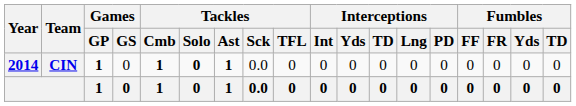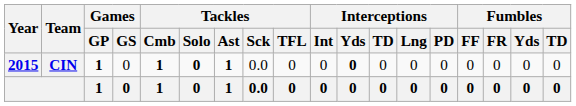 <table class="wikitable" style="text-align:center">
 <tr>
 <th rowspan="2">Year</th>
 <th rowspan="2">Team</th>
 <th colspan="2">Games</th>
 <th colspan="5">Tackles</th>
 <th colspan="5">Interceptions</th>
 <th colspan="4">Fumbles</th>
 </tr>
 <tr>
 <th>GP</th>
 <th>GS</th>
 <th>Cmb</th>
 <th>Solo</th>
 <th>Ast</th>
 <th>Sck</th>
 <th>TFL</th>
 <th>Int</th>
 <th>Yds</th>
 <th>TD</th>
 <th>Lng</th>
 <th>PD</th>
 <th>FF</th>
 <th>FR</th>
 <th>Yds</th>
 <th>TD</th>
 </tr>
 <tr>
-<th><a href='#'>2014</a></th>
+<th><a href='#'>2015</a></th>
 <th><a href='#'>CIN</a></th>
 <td><strong>1</strong></td>
 <td>0</td>
 <td><strong>1</strong></td>
 <td><strong>0</strong></td>
 <td><strong>1</strong></td>
 <td>0.0</td>
 <td>0</td>
 <td>0</td>
-<td>0</td>
+<td><strong>0</strong></td>
 <td>0</td>
 <td>0</td>
 <td>0</td>
 <td>0</td>
 <td>0</td>
 <td>0</td>
 <td>0</td>
 </tr>
 <tr>
 <th colspan="2"></th>
 <th>1</th>
 <th>0</th>
 <th>1</th>
 <th>0</th>
 <th>1</th>
 <th>0.0</th>
 <th>0</th>
 <th>0</th>
 <th>0</th>
 <th>0</th>
 <th>0</th>
 <th>0</th>
 <th>0</th>
 <th>0</th>
 <th>0</th>
 <th>0</th>
 </tr>
 </table>
